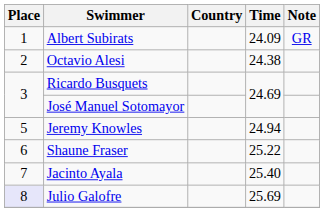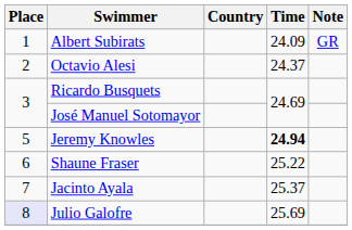 <table class="wikitable" style="text-align:center">
 <tr>
 <th>Place</th>
 <th>Swimmer</th>
 <th>Country</th>
 <th>Time</th>
 <th>Note</th>
 </tr>
 <tr>
 <td>1</td>
 <td align=left><a href='#'>Albert Subirats</a></td>
 <td align=left></td>
 <td>24.09</td>
 <td><a href='#'>GR</a></td>
 </tr>
 <tr>
 <td>2</td>
 <td align=left><a href='#'>Octavio Alesi</a></td>
 <td align=left></td>
-<td>24.38</td>
+<td>24.37</td>
 <td></td>
 </tr>
 <tr>
 <td rowspan=2>3</td>
 <td align=left><a href='#'>Ricardo Busquets</a></td>
 <td align=left></td>
 <td rowspan=2>24.69</td>
 <td></td>
 </tr>
 <tr>
 <td align=left><a href='#'>José Manuel Sotomayor</a></td>
 <td align=left></td>
 <td></td>
 </tr>
 <tr>
 <td>5</td>
 <td align=left><a href='#'>Jeremy Knowles</a></td>
 <td align=left></td>
-<td>24.94</td>
+<td><strong>24.94</strong></td>
 <td></td>
 </tr>
 <tr>
 <td>6</td>
 <td align=left><a href='#'>Shaune Fraser</a></td>
 <td align=left></td>
 <td>25.22</td>
 <td></td>
 </tr>
 <tr>
 <td>7</td>
 <td align=left><a href='#'>Jacinto Ayala</a></td>
 <td align=left></td>
-<td>25.40</td>
+<td>25.37</td>
 <td></td>
 </tr>
 <tr>
 <td style="background: lavender;">8</td>
 <td align=left><a href='#'>Julio Galofre</a></td>
 <td align=left></td>
 <td>25.69</td>
 <td></td>
 </tr>
 <tr>
 </tr>
 </table>
